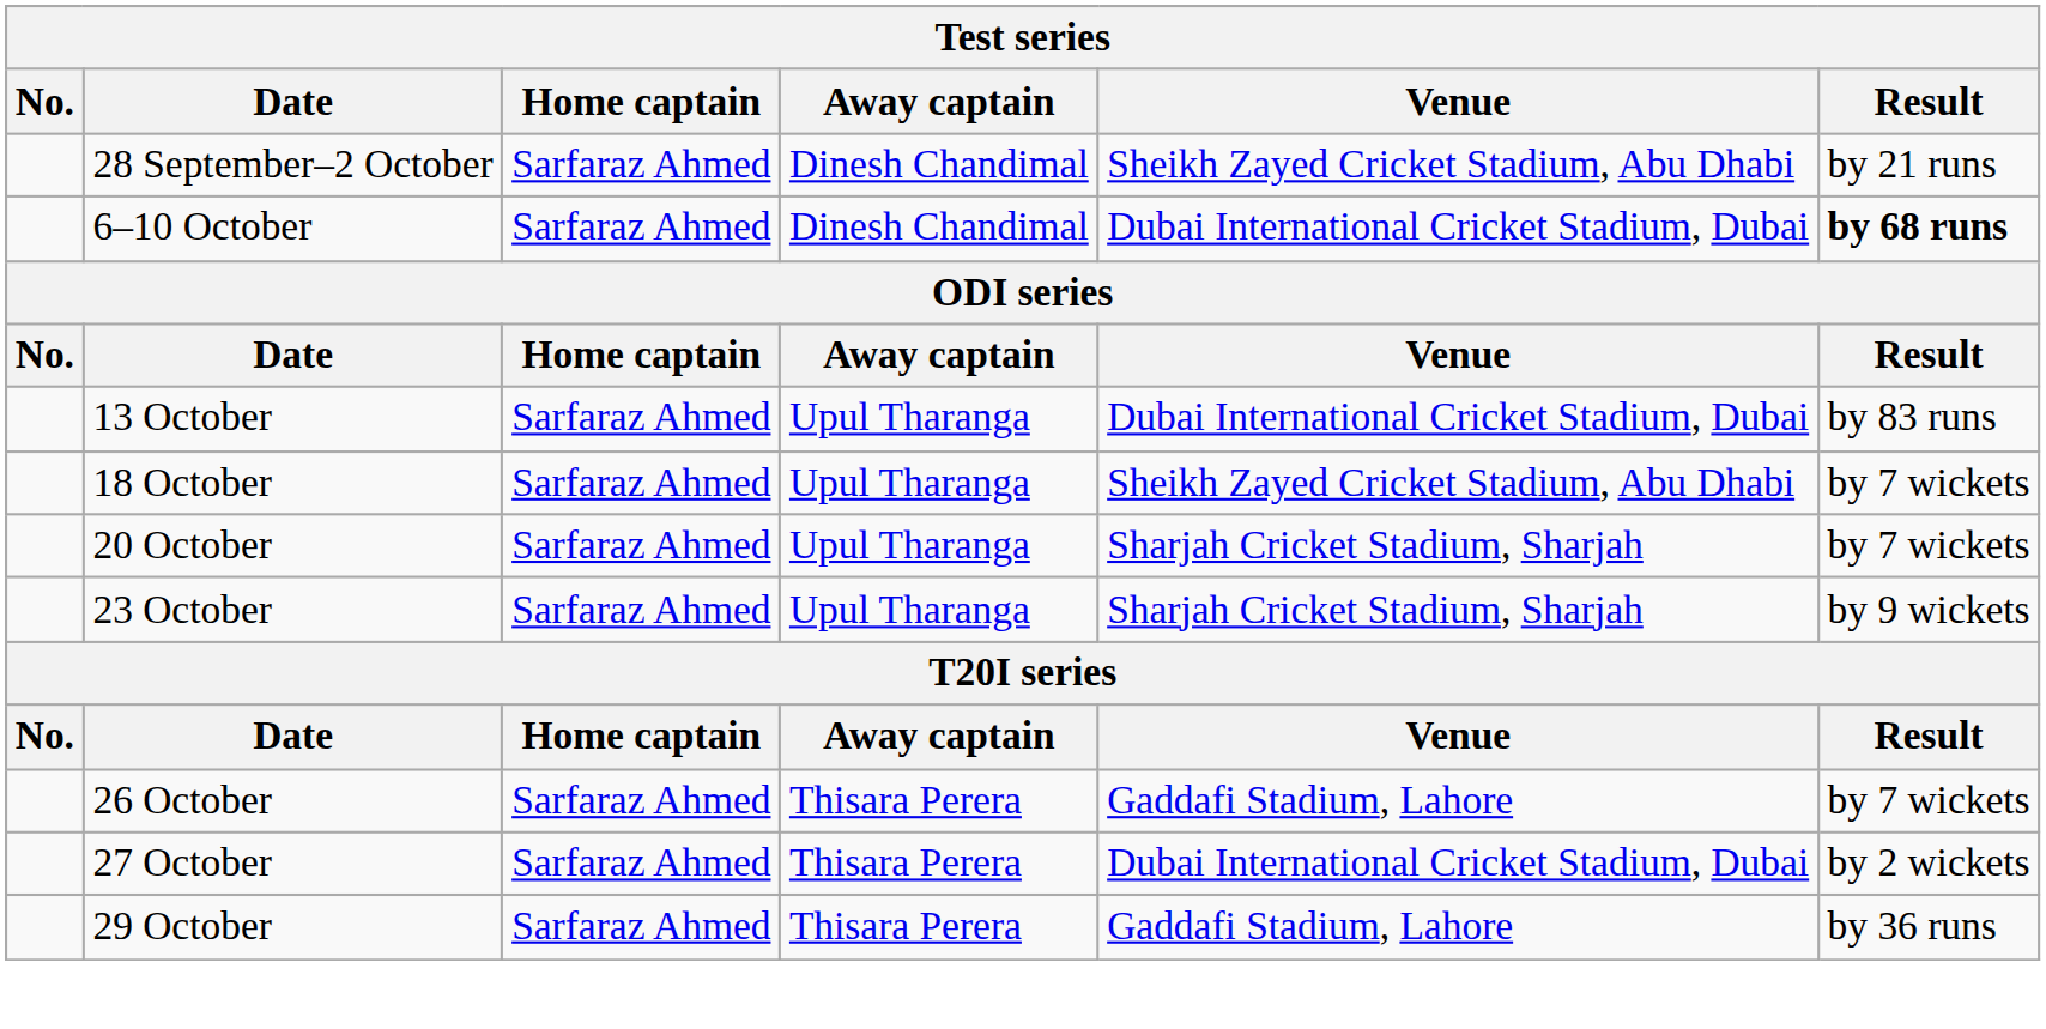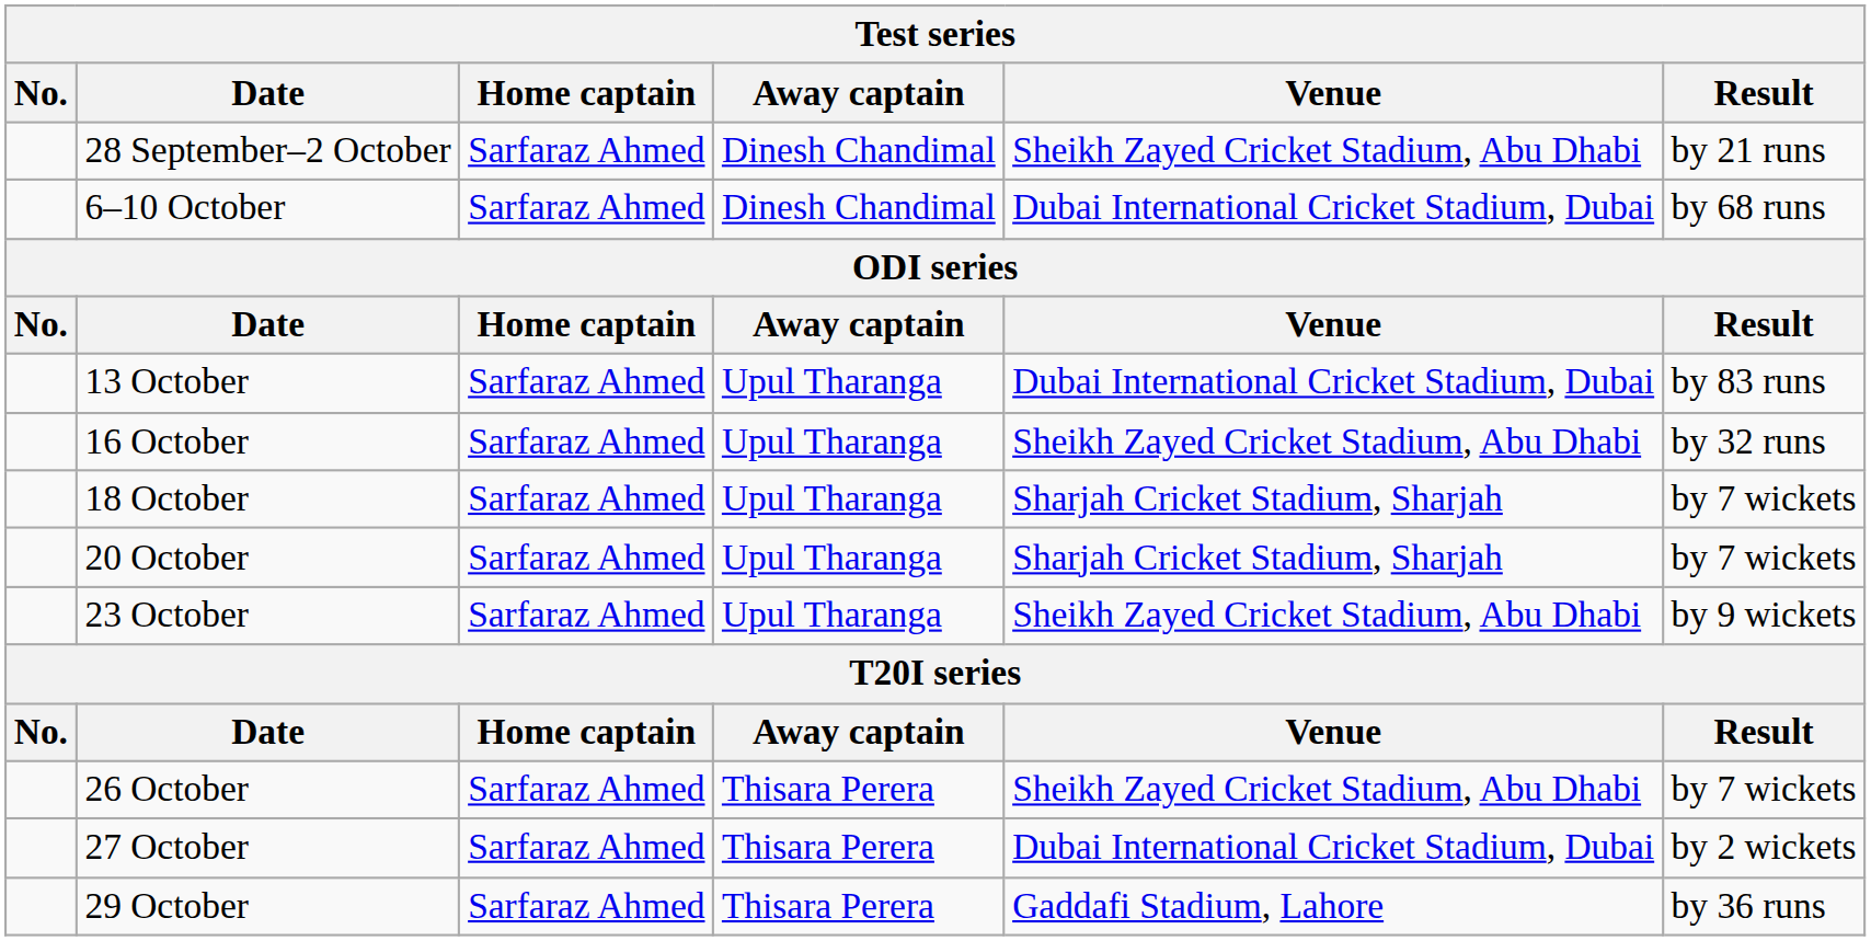 <table class="wikitable">
 <tr>
 <th colspan="6">Test series</th>
 </tr>
 <tr>
 <th>No.</th>
 <th>Date</th>
 <th>Home captain</th>
 <th>Away captain</th>
 <th>Venue</th>
 <th>Result</th>
 </tr>
 <tr>
 <td></td>
 <td>28 September–2 October</td>
 <td><a href='#'>Sarfaraz Ahmed</a></td>
 <td><a href='#'>Dinesh Chandimal</a></td>
 <td><a href='#'>Sheikh Zayed Cricket Stadium</a>, <a href='#'>Abu Dhabi</a></td>
 <td> by 21 runs</td>
 </tr>
 <tr>
 <td></td>
 <td>6–10 October</td>
 <td><a href='#'>Sarfaraz Ahmed</a></td>
 <td><a href='#'>Dinesh Chandimal</a></td>
 <td><a href='#'>Dubai International Cricket Stadium</a>, <a href='#'>Dubai</a></td>
-<td><strong> by 68 runs</strong></td>
+<td> by 68 runs</td>
 </tr>
 <tr>
 <th colspan="6">ODI series</th>
 </tr>
 <tr>
 <th>No.</th>
 <th>Date</th>
 <th>Home captain</th>
 <th>Away captain</th>
 <th>Venue</th>
 <th>Result</th>
 </tr>
 <tr>
 <td></td>
 <td>13 October</td>
 <td><a href='#'>Sarfaraz Ahmed</a></td>
 <td><a href='#'>Upul Tharanga</a></td>
 <td><a href='#'>Dubai International Cricket Stadium</a>, <a href='#'>Dubai</a></td>
 <td> by 83 runs</td>
 </tr>
 <tr>
 <td></td>
+<td>16 October</td>
+<td><a href='#'>Sarfaraz Ahmed</a></td>
+<td><a href='#'>Upul Tharanga</a></td>
+<td><a href='#'>Sheikh Zayed Cricket Stadium</a>, <a href='#'>Abu Dhabi</a></td>
+<td> by 32 runs</td>
+</tr>
+<tr>
+<td></td>
 <td>18 October</td>
 <td><a href='#'>Sarfaraz Ahmed</a></td>
 <td><a href='#'>Upul Tharanga</a></td>
-<td><a href='#'>Sheikh Zayed Cricket Stadium</a>, <a href='#'>Abu Dhabi</a></td>
+<td><a href='#'>Sharjah Cricket Stadium</a>, <a href='#'>Sharjah</a></td>
 <td> by 7 wickets</td>
 </tr>
 <tr>
 <td></td>
 <td>20 October</td>
 <td><a href='#'>Sarfaraz Ahmed</a></td>
 <td><a href='#'>Upul Tharanga</a></td>
 <td><a href='#'>Sharjah Cricket Stadium</a>, <a href='#'>Sharjah</a></td>
 <td> by 7 wickets</td>
 </tr>
 <tr>
 <td></td>
 <td>23 October</td>
 <td><a href='#'>Sarfaraz Ahmed</a></td>
 <td><a href='#'>Upul Tharanga</a></td>
-<td><a href='#'>Sharjah Cricket Stadium</a>, <a href='#'>Sharjah</a></td>
+<td><a href='#'>Sheikh Zayed Cricket Stadium</a>, <a href='#'>Abu Dhabi</a></td>
 <td> by 9 wickets</td>
 </tr>
 <tr>
 <th colspan="6">T20I series</th>
 </tr>
 <tr>
 <th>No.</th>
 <th>Date</th>
 <th>Home captain</th>
 <th>Away captain</th>
 <th>Venue</th>
 <th>Result</th>
 </tr>
 <tr>
 <td></td>
 <td>26 October</td>
 <td><a href='#'>Sarfaraz Ahmed</a></td>
 <td><a href='#'>Thisara Perera</a></td>
-<td><a href='#'>Gaddafi Stadium</a>, <a href='#'>Lahore</a></td>
+<td><a href='#'>Sheikh Zayed Cricket Stadium</a>, <a href='#'>Abu Dhabi</a></td>
 <td> by 7 wickets</td>
 </tr>
 <tr>
 <td></td>
 <td>27 October</td>
 <td><a href='#'>Sarfaraz Ahmed</a></td>
 <td><a href='#'>Thisara Perera</a></td>
 <td><a href='#'>Dubai International Cricket Stadium</a>, <a href='#'>Dubai</a></td>
 <td> by 2 wickets</td>
 </tr>
 <tr>
 <td></td>
 <td>29 October</td>
 <td><a href='#'>Sarfaraz Ahmed</a></td>
 <td><a href='#'>Thisara Perera</a></td>
 <td><a href='#'>Gaddafi Stadium</a>, <a href='#'>Lahore</a></td>
 <td> by 36 runs</td>
 </tr>
 </table>
